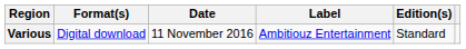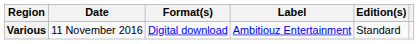 <table class="wikitable plainrowheaders">
 <tr>
 <th scope="col">Region</th>
+<th scope="col">Date</th>
 <th scope="col">Format(s)</th>
-<th scope="col">Date</th>
 <th scope="col">Label</th>
 <th scope="col">Edition(s)</th>
 <th scope="col"></th>
 </tr>
 <tr>
 <th scope="row">Various</th>
+<td>11 November 2016</td>
 <td><a href='#'>Digital download</a></td>
-<td>11 November 2016</td>
 <td><a href='#'>Ambitiouz Entertainment</a></td>
 <td>Standard</td>
 <td style="text-align:center;"></td>
 </tr>
 </table>
